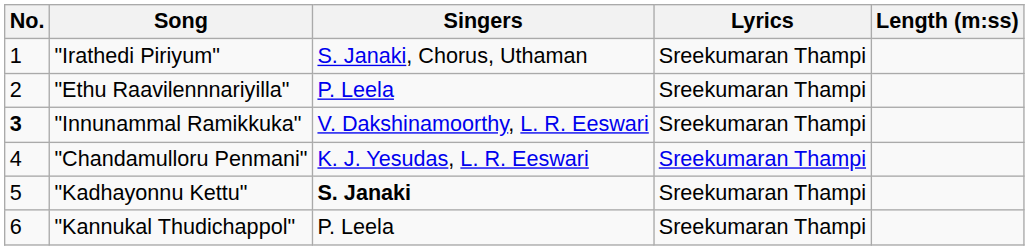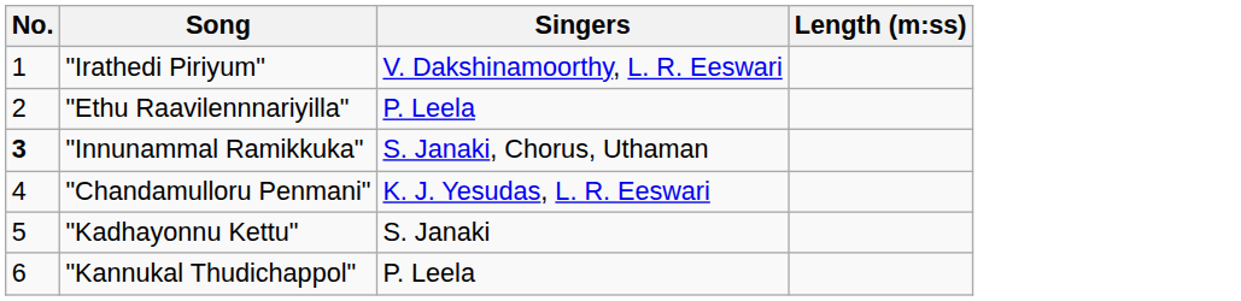 <table class="wikitable">
 <tr>
 <th>No.</th>
 <th>Song</th>
 <th>Singers</th>
-<th>Lyrics</th>
 <th>Length (m:ss)</th>
 </tr>
 <tr>
 <td>1</td>
 <td>"Irathedi Piriyum"</td>
-<td><a href='#'>S. Janaki</a>, Chorus, Uthaman</td>
-<td>Sreekumaran Thampi</td>
+<td><a href='#'>V. Dakshinamoorthy</a>, <a href='#'>L. R. Eeswari</a></td>
 <td></td>
 </tr>
 <tr>
 <td>2</td>
 <td>"Ethu Raavilennnariyilla"</td>
 <td><a href='#'>P. Leela</a></td>
-<td>Sreekumaran Thampi</td>
 <td></td>
 </tr>
 <tr>
 <td><strong>3</strong></td>
 <td>"Innunammal Ramikkuka"</td>
-<td><a href='#'>V. Dakshinamoorthy</a>, <a href='#'>L. R. Eeswari</a></td>
-<td>Sreekumaran Thampi</td>
+<td><a href='#'>S. Janaki</a>, Chorus, Uthaman</td>
 <td></td>
 </tr>
 <tr>
 <td>4</td>
 <td>"Chandamulloru Penmani"</td>
 <td><a href='#'>K. J. Yesudas</a>, <a href='#'>L. R. Eeswari</a></td>
-<td><a href='#'>Sreekumaran Thampi</a></td>
 <td></td>
 </tr>
 <tr>
 <td>5</td>
 <td>"Kadhayonnu Kettu"</td>
-<td><strong>S. Janaki</strong></td>
-<td>Sreekumaran Thampi</td>
+<td>S. Janaki</td>
 <td></td>
 </tr>
 <tr>
 <td>6</td>
 <td>"Kannukal Thudichappol"</td>
 <td>P. Leela</td>
-<td>Sreekumaran Thampi</td>
 <td></td>
 </tr>
 </table>
